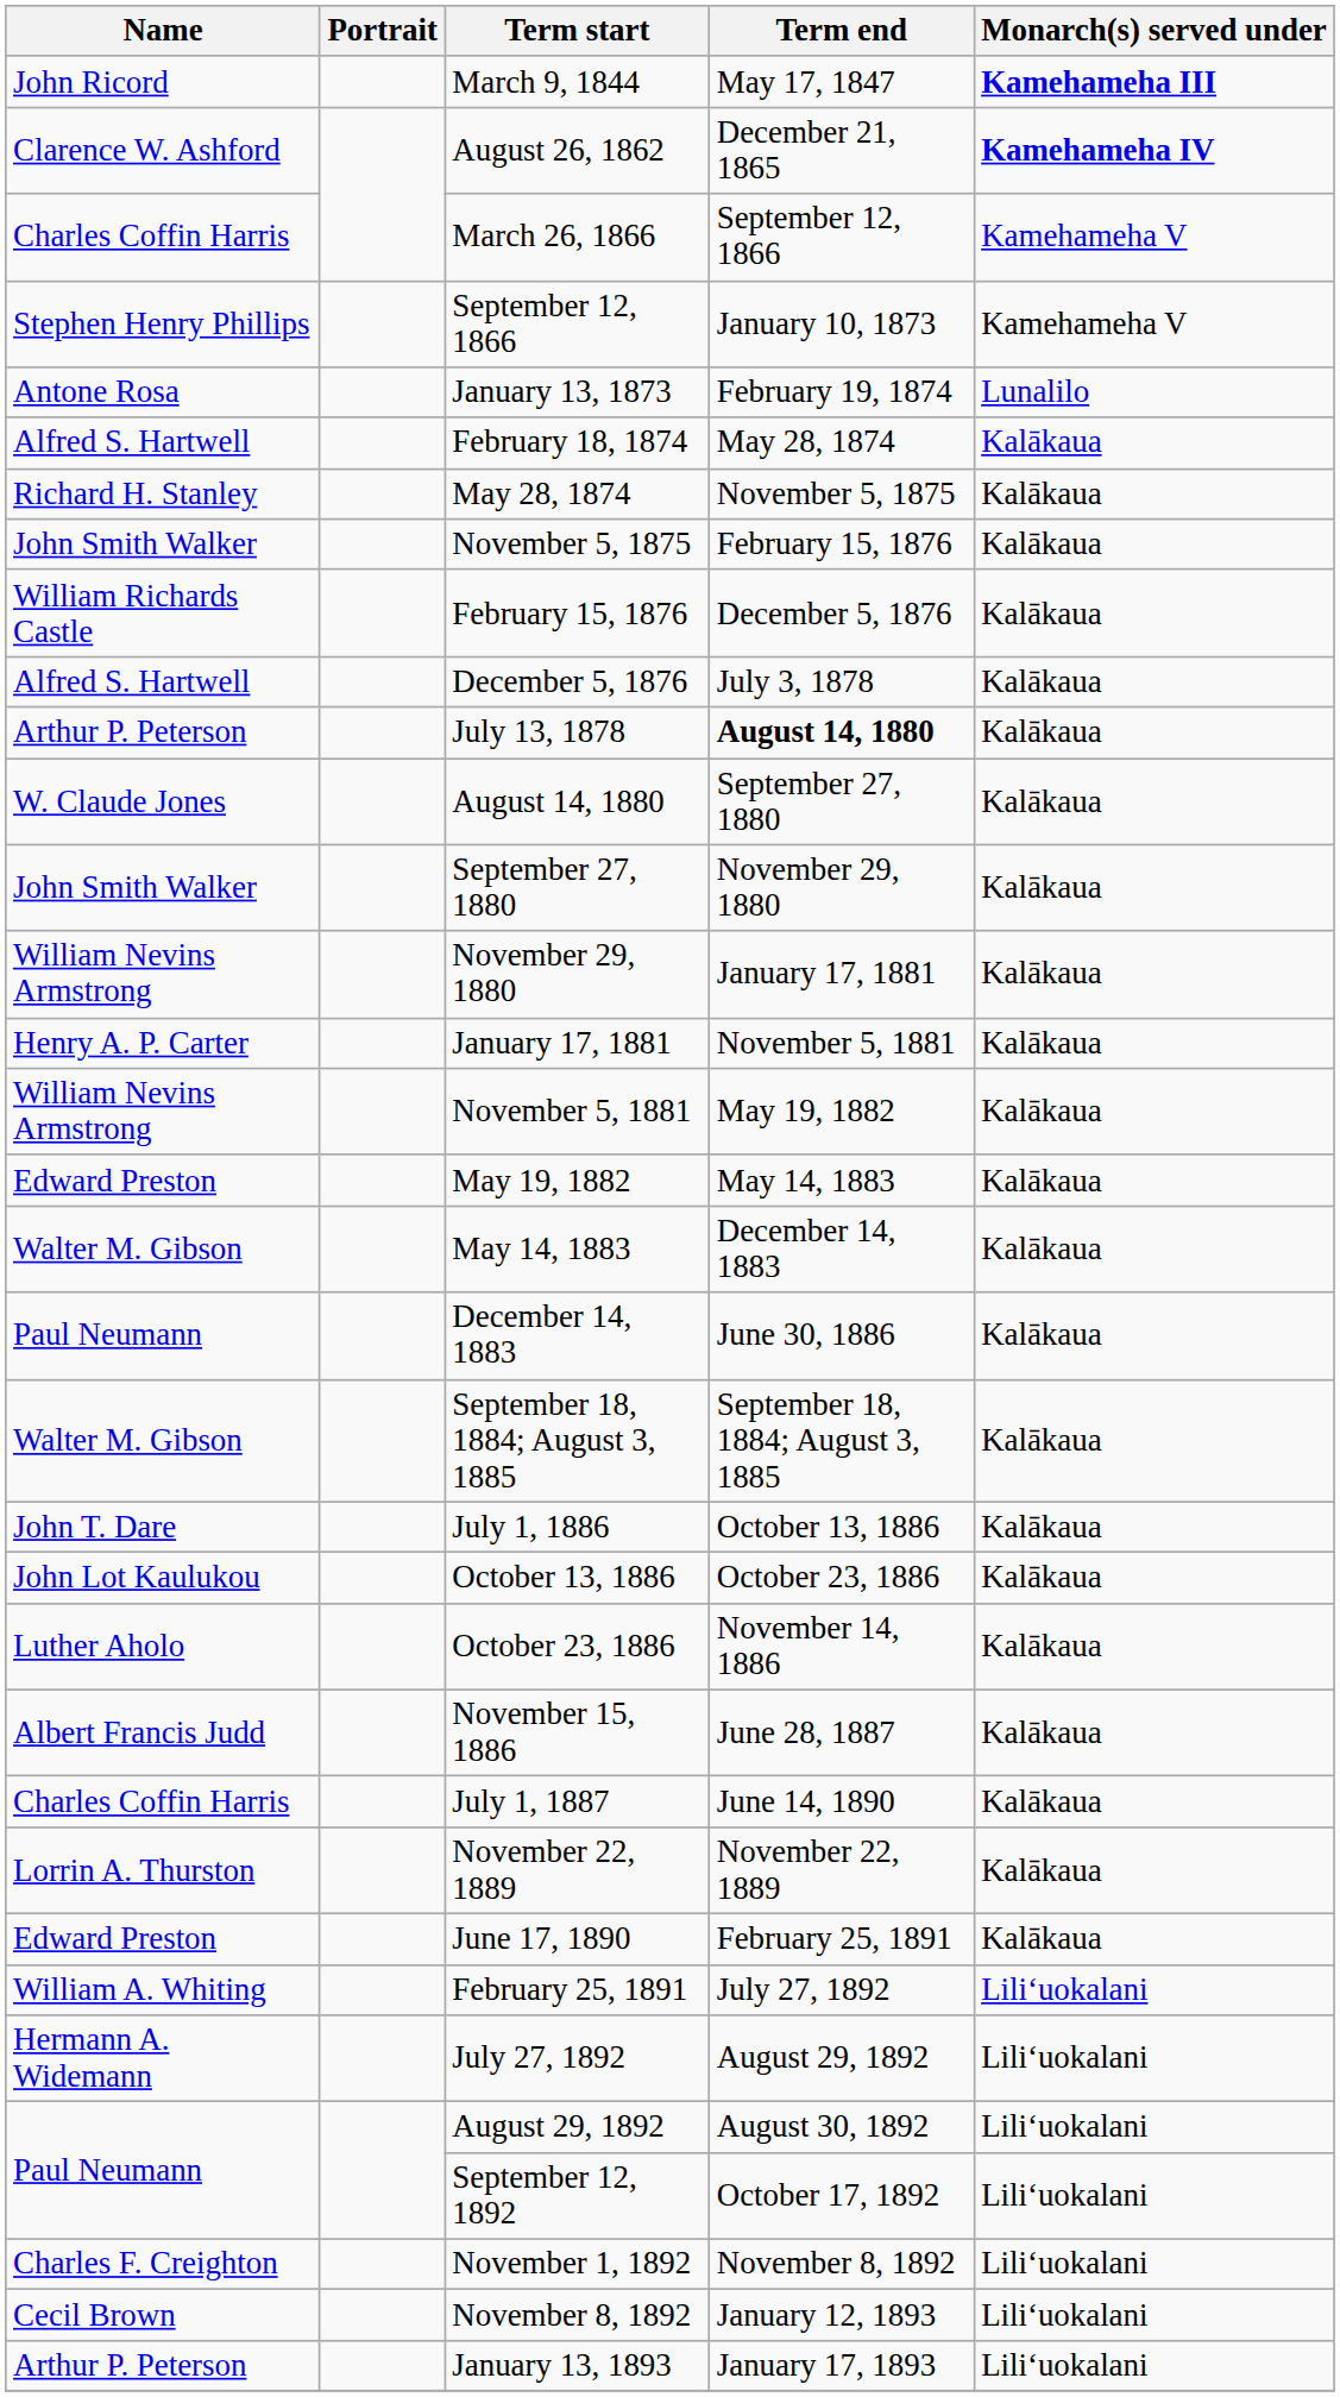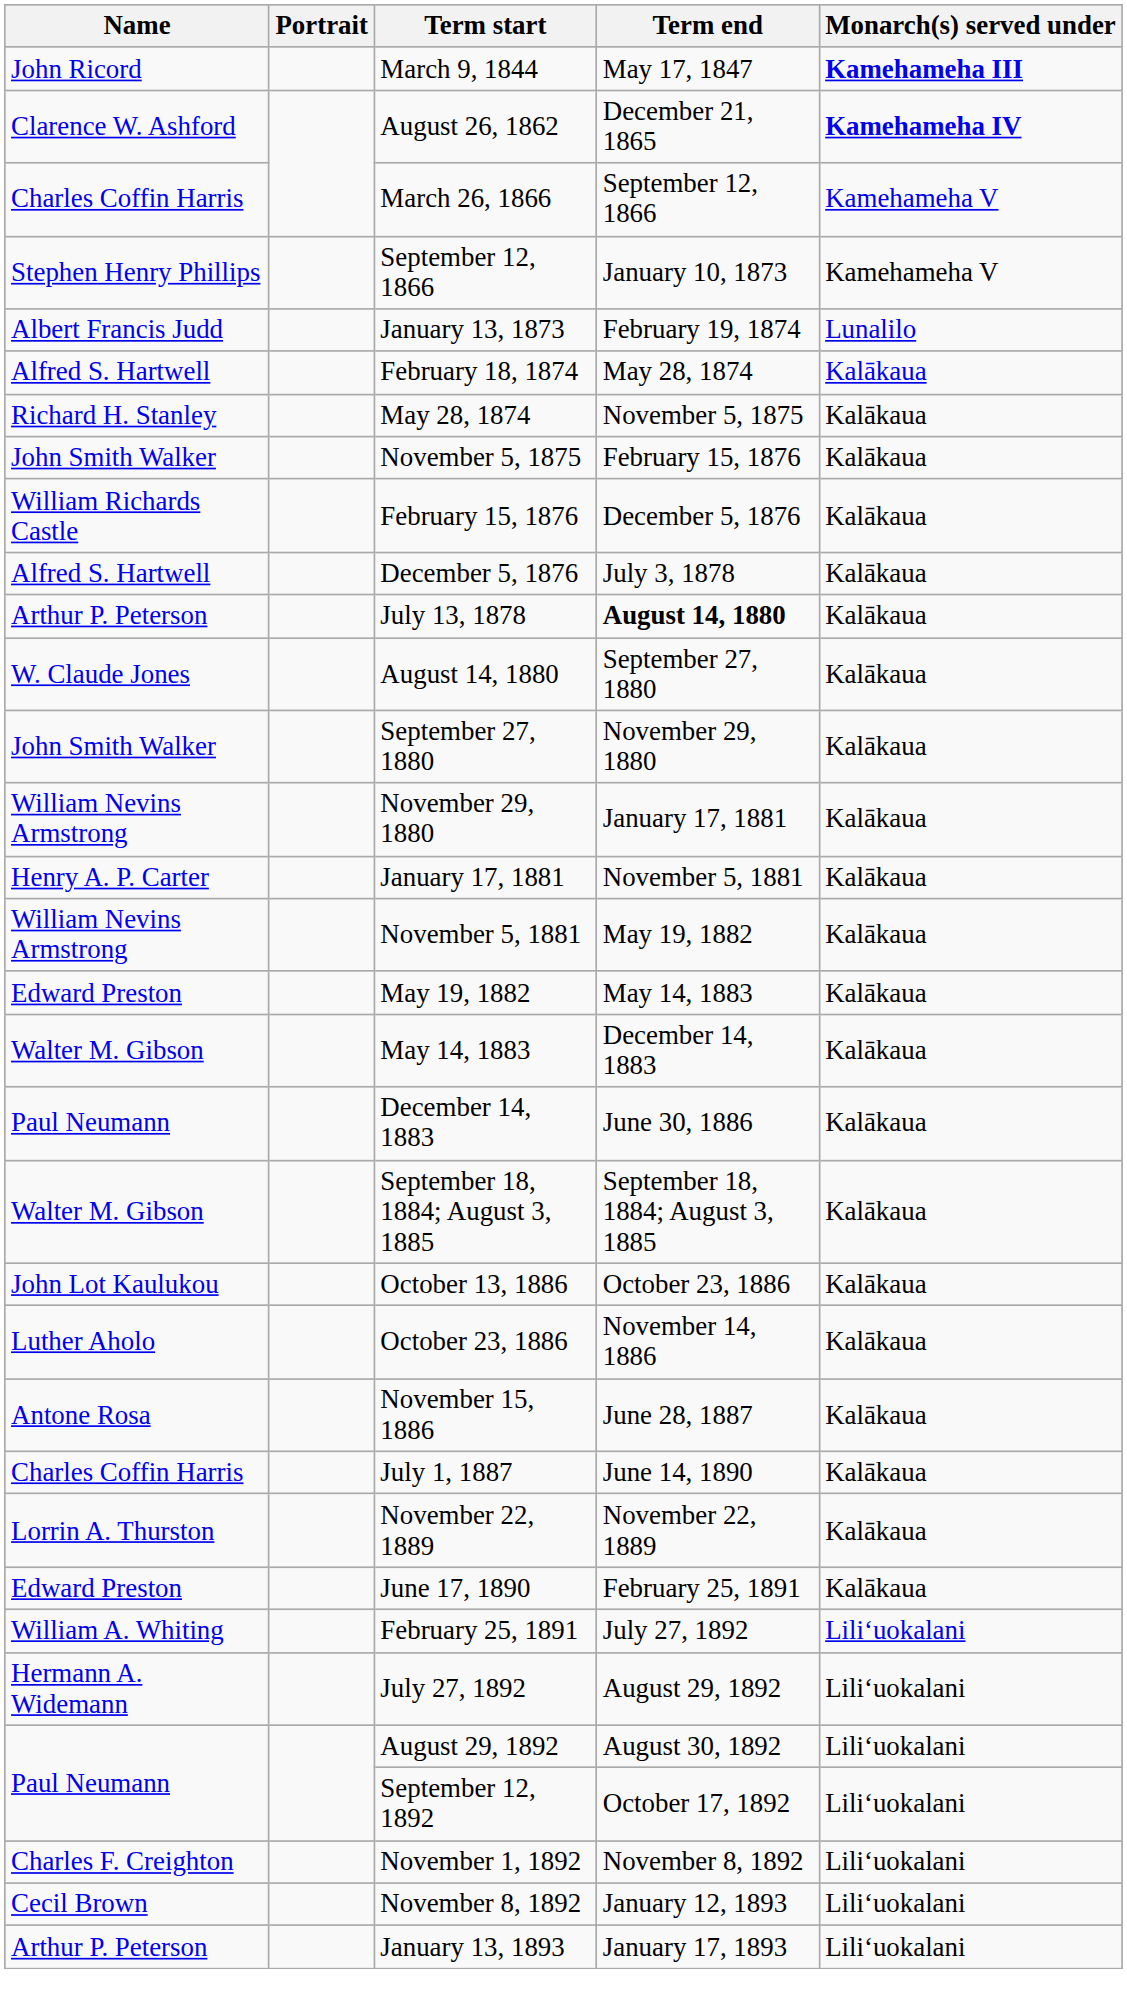 <table class="sortable wikitable">
 <tr>
 <th style="width:150px">Name</th>
 <th style="width:50px">Portrait</th>
 <th style="width:125px">Term start</th>
 <th style="width:125px">Term end</th>
 <th>Monarch(s) served under</th>
 </tr>
 <tr>
 <td><a href='#'>John Ricord</a></td>
 <td></td>
 <td>March 9, 1844</td>
 <td>May 17, 1847</td>
 <td><strong><a href='#'>Kamehameha III</a></strong></td>
 </tr>
 <tr>
 <td><a href='#'>Clarence W. Ashford</a></td>
 <td rowspan=2></td>
 <td>August 26, 1862</td>
 <td>December 21, 1865</td>
 <td><strong><a href='#'>Kamehameha IV</a></strong></td>
 </tr>
 <tr>
 <td><a href='#'>Charles Coffin Harris</a> </td>
 <td>March 26, 1866</td>
 <td>September 12, 1866</td>
 <td><a href='#'>Kamehameha V</a></td>
 </tr>
 <tr>
 <td><a href='#'>Stephen Henry Phillips</a></td>
 <td></td>
 <td>September 12, 1866</td>
 <td>January 10, 1873</td>
 <td>Kamehameha V</td>
 </tr>
 <tr>
-<td><a href='#'>Antone Rosa</a></td>
+<td><a href='#'>Albert Francis Judd</a></td>
 <td></td>
 <td>January 13, 1873</td>
 <td>February 19, 1874</td>
 <td><a href='#'>Lunalilo</a></td>
 </tr>
 <tr>
 <td><a href='#'>Alfred S. Hartwell</a></td>
 <td></td>
 <td>February 18, 1874</td>
 <td>May 28, 1874</td>
 <td><a href='#'>Kalākaua</a></td>
 </tr>
 <tr>
 <td><a href='#'>Richard H. Stanley</a></td>
 <td></td>
 <td>May 28, 1874</td>
 <td>November 5, 1875</td>
 <td>Kalākaua</td>
 </tr>
 <tr>
 <td><a href='#'>John Smith Walker</a> </td>
 <td></td>
 <td>November 5, 1875</td>
 <td>February 15, 1876</td>
 <td>Kalākaua</td>
 </tr>
 <tr>
 <td><a href='#'>William Richards Castle</a></td>
 <td></td>
 <td>February 15, 1876</td>
 <td>December 5, 1876</td>
 <td>Kalākaua</td>
 </tr>
 <tr>
 <td><a href='#'>Alfred S. Hartwell</a></td>
 <td></td>
 <td>December 5, 1876</td>
 <td>July 3, 1878</td>
 <td>Kalākaua</td>
 </tr>
 <tr>
 <td><a href='#'>Arthur P. Peterson</a></td>
 <td></td>
 <td>July 13, 1878</td>
 <td><strong>August 14, 1880</strong></td>
 <td>Kalākaua</td>
 </tr>
 <tr>
 <td><a href='#'>W. Claude Jones</a></td>
 <td></td>
 <td>August 14, 1880</td>
 <td>September 27, 1880</td>
 <td>Kalākaua</td>
 </tr>
 <tr>
 <td><a href='#'>John Smith Walker</a> </td>
 <td></td>
 <td>September 27, 1880</td>
 <td>November 29, 1880</td>
 <td>Kalākaua</td>
 </tr>
 <tr>
 <td><a href='#'>William Nevins Armstrong</a></td>
 <td></td>
 <td>November 29, 1880</td>
 <td>January 17, 1881</td>
 <td>Kalākaua</td>
 </tr>
 <tr>
 <td><a href='#'>Henry A. P. Carter</a> </td>
 <td></td>
 <td>January 17, 1881</td>
 <td>November 5, 1881</td>
 <td>Kalākaua</td>
 </tr>
 <tr>
 <td><a href='#'>William Nevins Armstrong</a></td>
 <td></td>
 <td>November 5, 1881</td>
 <td>May 19, 1882</td>
 <td>Kalākaua</td>
 </tr>
 <tr>
 <td><a href='#'>Edward Preston</a></td>
 <td></td>
 <td>May 19, 1882</td>
 <td>May 14, 1883</td>
 <td>Kalākaua</td>
 </tr>
 <tr>
 <td><a href='#'>Walter M. Gibson</a> </td>
 <td></td>
 <td>May 14, 1883</td>
 <td>December 14, 1883</td>
 <td>Kalākaua</td>
 </tr>
 <tr>
 <td><a href='#'>Paul Neumann</a></td>
 <td></td>
 <td>December 14, 1883</td>
 <td>June 30, 1886</td>
 <td>Kalākaua</td>
 </tr>
 <tr>
 <td><a href='#'>Walter M. Gibson</a> </td>
 <td></td>
 <td>September 18, 1884; August 3, 1885</td>
 <td>September 18, 1884; August 3, 1885</td>
 <td>Kalākaua</td>
 </tr>
 <tr>
-<td><a href='#'>John T. Dare</a></td>
-<td></td>
-<td>July 1, 1886</td>
-<td>October 13, 1886</td>
-<td>Kalākaua</td>
-</tr>
-<tr>
 <td><a href='#'>John Lot Kaulukou</a></td>
 <td></td>
 <td>October 13, 1886</td>
 <td>October 23, 1886</td>
 <td>Kalākaua</td>
 </tr>
 <tr>
 <td><a href='#'>Luther Aholo</a> </td>
 <td></td>
 <td>October 23, 1886</td>
 <td>November 14, 1886</td>
 <td>Kalākaua</td>
 </tr>
 <tr>
-<td><a href='#'>Albert Francis Judd</a></td>
+<td><a href='#'>Antone Rosa</a></td>
 <td></td>
 <td>November 15, 1886</td>
 <td>June 28, 1887</td>
 <td>Kalākaua</td>
 </tr>
 <tr>
 <td><a href='#'>Charles Coffin Harris</a></td>
 <td></td>
 <td>July 1, 1887</td>
 <td>June 14, 1890</td>
 <td>Kalākaua</td>
 </tr>
 <tr>
 <td><a href='#'>Lorrin A. Thurston</a> </td>
 <td></td>
 <td>November 22, 1889</td>
 <td>November 22, 1889</td>
 <td>Kalākaua</td>
 </tr>
 <tr>
 <td><a href='#'>Edward Preston</a></td>
 <td></td>
 <td>June 17, 1890</td>
 <td>February 25, 1891</td>
 <td>Kalākaua</td>
 </tr>
 <tr>
 <td><a href='#'>William A. Whiting</a></td>
 <td></td>
 <td>February 25, 1891</td>
 <td>July 27, 1892</td>
 <td><a href='#'>Liliʻuokalani</a></td>
 </tr>
 <tr>
 <td><a href='#'>Hermann A. Widemann</a> </td>
 <td></td>
 <td>July 27, 1892</td>
 <td>August 29, 1892</td>
 <td>Liliʻuokalani</td>
 </tr>
 <tr>
 <td rowspan=2><a href='#'>Paul Neumann</a></td>
 <td rowspan=2></td>
 <td>August 29, 1892</td>
 <td>August 30, 1892</td>
 <td>Liliʻuokalani</td>
 </tr>
 <tr>
 <td>September 12, 1892</td>
 <td>October 17, 1892</td>
 <td>Liliʻuokalani</td>
 </tr>
 <tr>
 <td><a href='#'>Charles F. Creighton</a></td>
 <td></td>
 <td>November 1, 1892</td>
 <td>November 8, 1892</td>
 <td>Liliʻuokalani</td>
 </tr>
 <tr>
 <td><a href='#'>Cecil Brown</a></td>
 <td></td>
 <td>November 8, 1892</td>
 <td>January 12, 1893</td>
 <td>Liliʻuokalani</td>
 </tr>
 <tr>
 <td><a href='#'>Arthur P. Peterson</a></td>
 <td></td>
 <td>January 13, 1893</td>
 <td>January 17, 1893</td>
 <td>Liliʻuokalani</td>
 </tr>
 <tr>
 </tr>
 </table>
